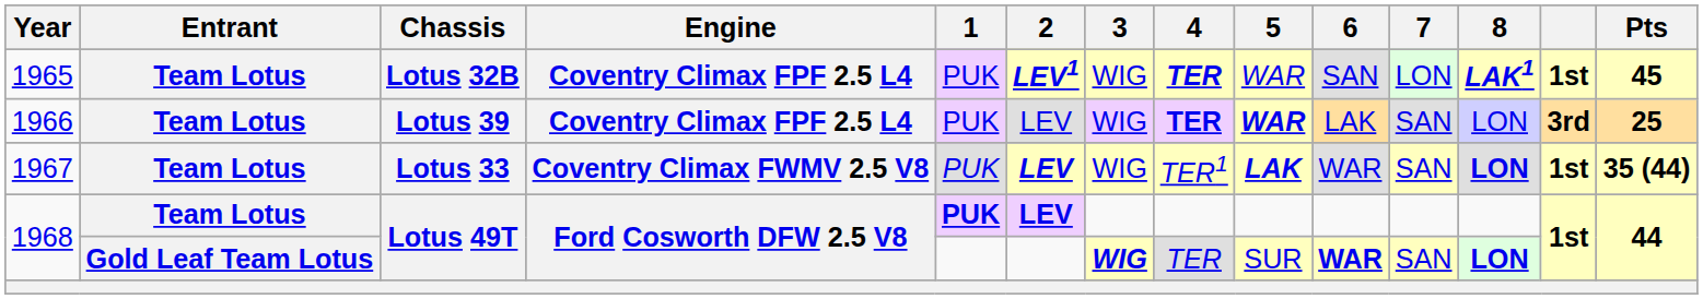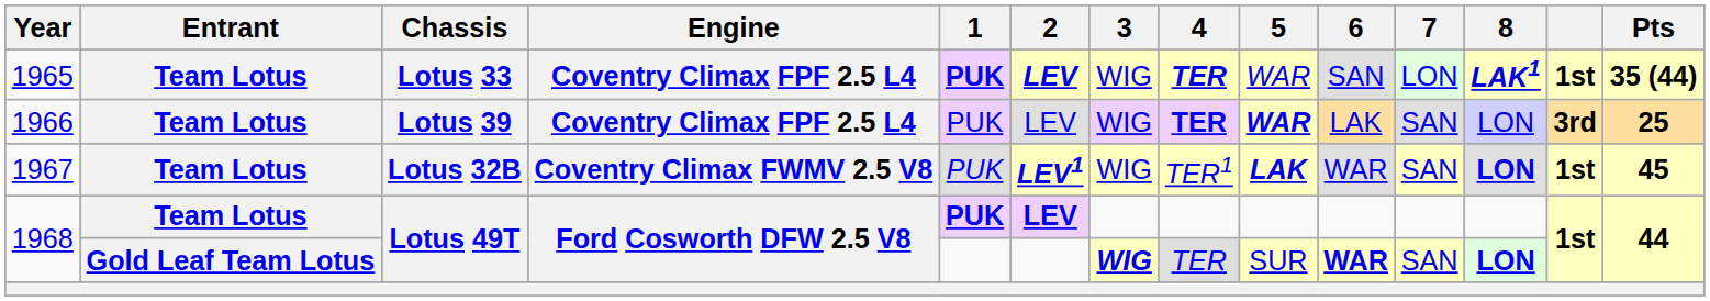 <table class="wikitable" style="text-align:center; font-size:90%">
 <tr>
 <th>Year</th>
 <th>Entrant</th>
 <th>Chassis</th>
 <th>Engine</th>
 <th>1</th>
 <th>2</th>
 <th>3</th>
 <th>4</th>
 <th>5</th>
 <th>6</th>
 <th>7</th>
 <th>8</th>
 <th></th>
 <th>Pts</th>
 </tr>
 <tr>
 <td><a href='#'>1965</a></td>
 <th><a href='#'>Team Lotus</a></th>
-<th><a href='#'>Lotus</a> <a href='#'>32B</a></th>
+<th><a href='#'>Lotus</a> <a href='#'>33</a></th>
 <th><a href='#'>Coventry Climax</a> <a href='#'>FPF</a> 2.5 <a href='#'>L4</a></th>
-<td style="background:#efcfff;"><a href='#'>PUK</a><br></td>
-<td style="background:#ffffbf;"><strong><em><a href='#'>LEV<sup>1</sup></a></em></strong><br></td>
+<td style="background:#efcfff;"><strong><a href='#'>PUK</a><br></strong></td>
+<td style="background:#ffffbf;"><strong><em><a href='#'>LEV</a></em></strong><br></td>
 <td style="background:#ffffbf;"><a href='#'>WIG</a><br></td>
 <td style="background:#ffffbf;"><strong><em><a href='#'>TER</a></em></strong><br></td>
 <td style="background:#ffffbf;"><em><a href='#'>WAR</a></em><br></td>
 <td style="background:#dfdfdf;"><a href='#'>SAN</a><br></td>
 <td style="background:#dfffdf;"><a href='#'>LON</a><br></td>
 <td style="background:#ffffbf;"><strong><em><a href='#'>LAK<sup>1</sup></a></em></strong><br></td>
 <td style="background:#ffffbf;"><strong>1st</strong></td>
-<td style="background:#ffffbf;"><strong>45</strong></td>
+<td style="background:#ffffbf;"><strong>35 (44)</strong></td>
 </tr>
 <tr>
 <td><a href='#'>1966</a></td>
 <th><a href='#'>Team Lotus</a></th>
 <th><a href='#'>Lotus</a> <a href='#'>39</a></th>
 <th><a href='#'>Coventry Climax</a> <a href='#'>FPF</a> 2.5 <a href='#'>L4</a></th>
 <td style="background:#efcfff;"><a href='#'>PUK</a><br></td>
 <td style="background:#dfdfdf;"><a href='#'>LEV</a><br></td>
 <td style="background:#efcfff;"><a href='#'>WIG</a><br></td>
 <td style="background:#efcfff;"><strong><a href='#'>TER</a></strong><br></td>
 <td style="background:#ffffbf;"><strong><em><a href='#'>WAR</a></em></strong><br></td>
 <td style="background:#ffdf9f;"><a href='#'>LAK</a><br></td>
 <td style="background:#dfdfdf;"><a href='#'>SAN</a><br></td>
 <td style="background:#cfcfff;"><a href='#'>LON</a><br></td>
 <td style="background:#ffdf9f;"><strong>3rd</strong></td>
 <td style="background:#ffdf9f;"><strong>25</strong></td>
 </tr>
 <tr>
 <td><a href='#'>1967</a></td>
 <th><a href='#'>Team Lotus</a></th>
-<th><a href='#'>Lotus</a> <a href='#'>33</a></th>
+<th><a href='#'>Lotus</a> <a href='#'>32B</a></th>
 <th><a href='#'>Coventry Climax</a> <a href='#'>FWMV</a> 2.5 <a href='#'>V8</a></th>
 <td style="background:#dfdfdf;"><em><a href='#'>PUK</a></em><br></td>
-<td style="background:#ffffbf;"><strong><em><a href='#'>LEV</a></em></strong><br></td>
+<td style="background:#ffffbf;"><strong><em><a href='#'>LEV<sup>1</sup></a></em></strong><br></td>
 <td style="background:#ffffbf;"><a href='#'>WIG</a><br></td>
 <td style="background:#ffffbf;"><em><a href='#'>TER<sup>1</sup></a></em><br></td>
 <td style="background:#ffffbf;"><strong><em><a href='#'>LAK</a></em></strong><br></td>
 <td style="background:#dfdfdf;"><a href='#'>WAR</a><br></td>
 <td style="background:#ffffbf;"><a href='#'>SAN</a><br></td>
 <td style="background:#dfdfdf;"><strong><a href='#'>LON</a><br></strong></td>
 <td style="background:#ffffbf;"><strong>1st</strong></td>
-<td style="background:#ffffbf;"><strong>35 (44)</strong></td>
+<td style="background:#ffffbf;"><strong>45</strong></td>
 </tr>
 <tr>
 <td rowspan=2><a href='#'>1968</a></td>
 <th><a href='#'>Team Lotus</a></th>
 <th rowspan=2><a href='#'>Lotus</a> <a href='#'>49T</a></th>
 <th rowspan=2><a href='#'>Ford</a> <a href='#'>Cosworth</a> <a href='#'>DFW</a> 2.5 <a href='#'>V8</a></th>
 <td style="background:#efcfff;"><strong><a href='#'>PUK</a></strong><br></td>
 <td style="background:#efcfff;"><strong><a href='#'>LEV</a></strong><br></td>
 <td></td>
 <td></td>
 <td></td>
 <td></td>
 <td></td>
 <td></td>
 <td rowspan=2 style="background:#ffffbf;"><strong>1st</strong></td>
 <td rowspan=2 style="background:#ffffbf;"><strong>44</strong></td>
 </tr>
 <tr>
 <th><a href='#'>Gold Leaf Team Lotus</a></th>
 <td></td>
 <td></td>
 <td style="background:#ffffbf;"><strong><em><a href='#'>WIG</a></em></strong><br></td>
 <td style="background:#dfdfdf;"><em><a href='#'>TER</a></em><br></td>
 <td style="background:#ffffbf;"><a href='#'>SUR</a><br></td>
 <td style="background:#ffffbf;"><strong><a href='#'>WAR</a></strong><br></td>
 <td style="background:#ffffbf;"><a href='#'>SAN</a><br></td>
 <td style="background:#dfffdf;"><strong><a href='#'>LON</a></strong><br></td>
 </tr>
 <tr>
 <th colspan="14"></th>
 </tr>
 </table>
